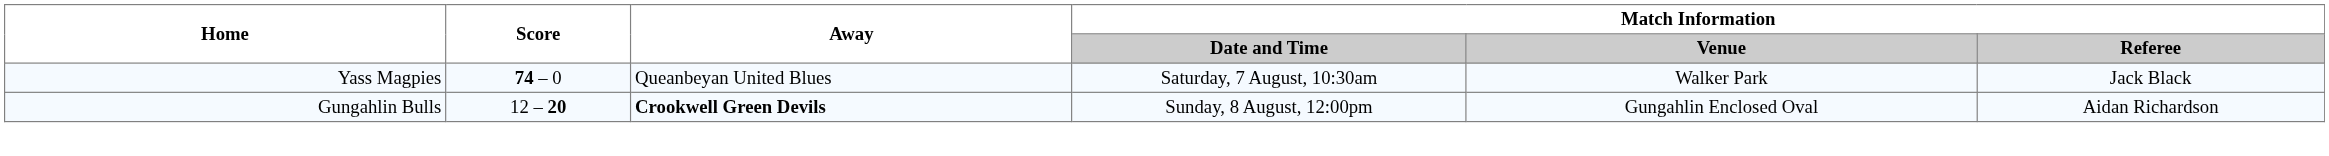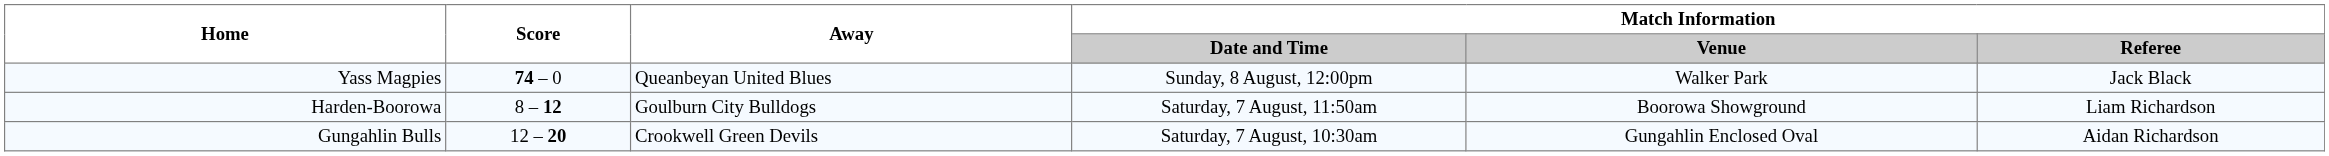 <table border="1" cellpadding="3" cellspacing="0" width="100%" style="border-collapse:collapse;  text-align:center;">
 <tr>
 <th rowspan="2" width="19%">Home</th>
 <th rowspan="2" width="8%">Score</th>
 <th rowspan="2" width="19%">Away</th>
 <th colspan="3">Match Information</th>
 </tr>
 <tr bgcolor="#CCCCCC">
 <th width="17%">Date and Time</th>
 <th width="22%">Venue</th>
 <th width="50%">Referee</th>
 </tr>
 <tr style="text-align:center; background:#f5faff;">
 <td align="right">Yass Magpies </td>
 <td><strong>74</strong> – 0</td>
 <td align="left"> Queanbeyan United Blues</td>
-<td>Saturday, 7 August, 10:30am</td>
+<td>Sunday, 8 August, 12:00pm</td>
 <td>Walker Park</td>
 <td>Jack Black</td>
 </tr>
 <tr style="text-align:center; background:#f5faff;">
+<td align="right">Harden-Boorowa </td>
+<td>8 – <strong>12</strong></td>
+<td align="left"> Goulburn City Bulldogs</td>
+<td>Saturday, 7 August, 11:50am</td>
+<td>Boorowa Showground</td>
+<td>Liam Richardson</td>
+</tr>
+<tr style="text-align:center; background:#f5faff;">
 <td align="right">Gungahlin Bulls </td>
 <td>12 – <strong>20</strong></td>
-<td align="left"><strong> Crookwell Green Devils</strong></td>
-<td>Sunday, 8 August, 12:00pm</td>
+<td align="left"> Crookwell Green Devils</td>
+<td>Saturday, 7 August, 10:30am</td>
 <td>Gungahlin Enclosed Oval</td>
 <td>Aidan Richardson</td>
 </tr>
 </table>
